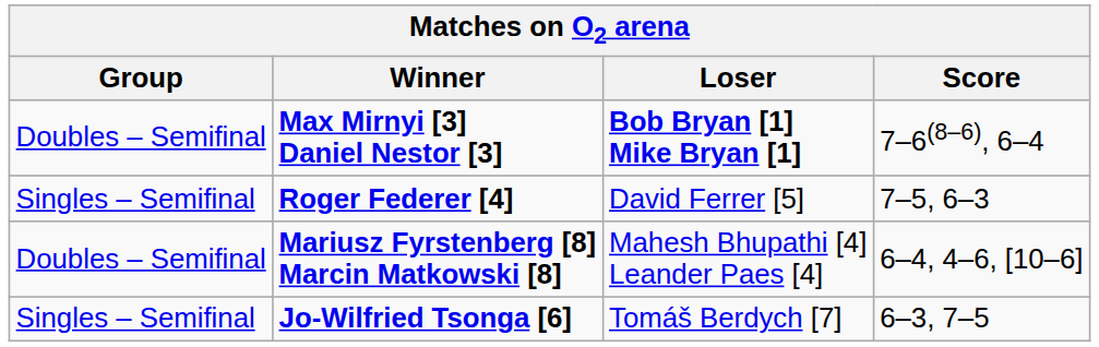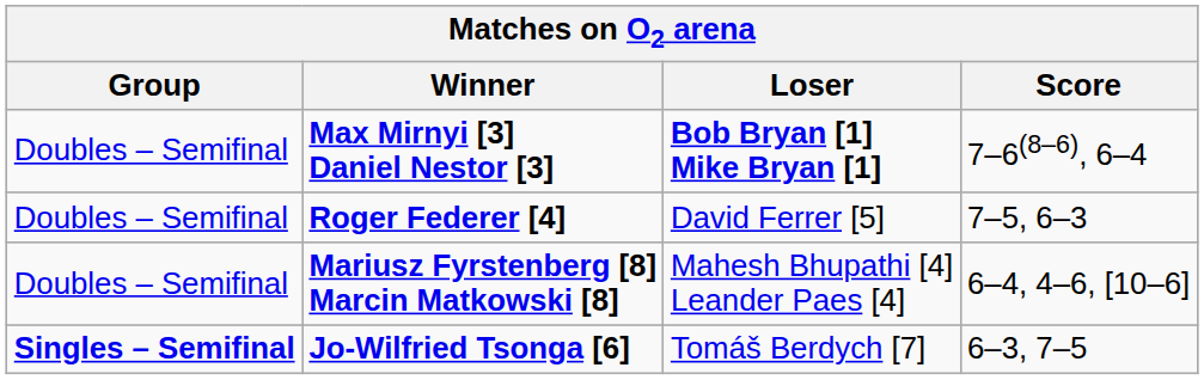 <table class="wikitable collapsible uncollapsed" border=1 style="margin:1em auto;">
 <tr>
 <th colspan=4><strong>Matches on <a href='#'>O<sub>2</sub> arena</a></strong></th>
 </tr>
 <tr>
 <th>Group</th>
 <th>Winner</th>
 <th>Loser</th>
 <th>Score</th>
 </tr>
 <tr>
 <td><a href='#'>Doubles – Semifinal</a></td>
 <td> <strong><a href='#'>Max Mirnyi</a> [3] <br>  <a href='#'>Daniel Nestor</a> [3]</strong></td>
 <td><strong> <a href='#'>Bob Bryan</a> [1] <br>  <a href='#'>Mike Bryan</a> [1]</strong></td>
 <td>7–6<sup>(8–6)</sup>, 6–4</td>
 </tr>
 <tr>
-<td><a href='#'>Singles – Semifinal</a></td>
+<td><a href='#'>Doubles – Semifinal</a></td>
 <td> <strong><a href='#'>Roger Federer</a> [4]</strong></td>
 <td> <a href='#'>David Ferrer</a> [5]</td>
 <td>7–5, 6–3</td>
 </tr>
 <tr>
 <td><a href='#'>Doubles – Semifinal</a></td>
 <td> <strong><a href='#'>Mariusz Fyrstenberg</a> [8] <br>  <a href='#'>Marcin Matkowski</a> [8]</strong></td>
 <td> <a href='#'>Mahesh Bhupathi</a> [4] <br>  <a href='#'>Leander Paes</a> [4]</td>
 <td>6–4, 4–6, [10–6]</td>
 </tr>
 <tr>
-<td><a href='#'>Singles – Semifinal</a></td>
+<td><strong><a href='#'>Singles – Semifinal</a></strong></td>
 <td><strong> <a href='#'>Jo-Wilfried Tsonga</a> [6]</strong></td>
 <td> <a href='#'>Tomáš Berdych</a> [7]</td>
 <td>6–3, 7–5</td>
 </tr>
 </table>
